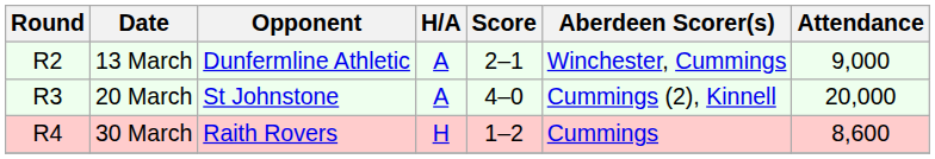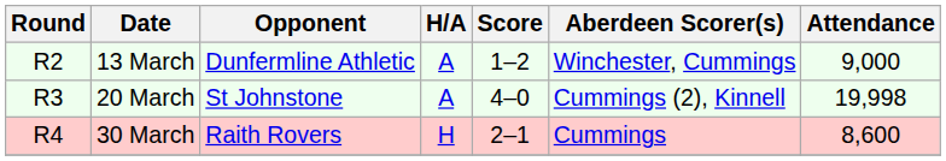 <table class="wikitable" style="text-align:center">
 <tr>
 <th>Round</th>
 <th>Date</th>
 <th>Opponent</th>
 <th>H/A</th>
 <th>Score</th>
 <th>Aberdeen Scorer(s)</th>
 <th>Attendance</th>
 </tr>
 <tr bgcolor=#EEFFEE>
 <td>R2</td>
 <td align=left>13 March</td>
 <td align=left><a href='#'>Dunfermline Athletic</a></td>
 <td><a href='#'>A</a></td>
-<td>2–1</td>
+<td>1–2</td>
 <td align=left><a href='#'>Winchester</a>, <a href='#'>Cummings</a></td>
 <td>9,000</td>
 </tr>
 <tr bgcolor=#EEFFEE>
 <td>R3</td>
 <td align=left>20 March</td>
 <td align=left><a href='#'>St Johnstone</a></td>
 <td><a href='#'>A</a></td>
 <td>4–0</td>
 <td align=left><a href='#'>Cummings</a> (2), <a href='#'>Kinnell</a></td>
-<td>20,000</td>
+<td>19,998</td>
 </tr>
 <tr bgcolor=#FFCCCC>
 <td>R4</td>
 <td align=left>30 March</td>
 <td align=left><a href='#'>Raith Rovers</a></td>
 <td><a href='#'>H</a></td>
-<td>1–2</td>
+<td>2–1</td>
 <td align=left><a href='#'>Cummings</a></td>
 <td>8,600</td>
 </tr>
 <tr>
 </tr>
 </table>
